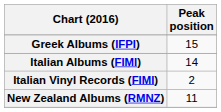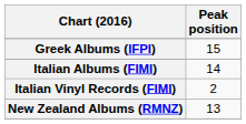 <table class="wikitable sortable plainrowheaders" style="text-align:center">
 <tr>
 <th scope="col">Chart (2016)</th>
 <th scope="col">Peak<br> position</th>
 </tr>
 <tr>
 </tr>
 <tr>
 </tr>
 <tr>
 </tr>
 <tr>
 </tr>
 <tr>
 </tr>
 <tr>
 </tr>
 <tr>
 </tr>
 <tr>
 </tr>
 <tr>
 </tr>
 <tr>
 </tr>
 <tr>
 </tr>
 <tr>
 <th scope="row">Greek Albums (<a href='#'>IFPI</a>)</th>
 <td>15</td>
 </tr>
 <tr>
 </tr>
 <tr>
 <th scope="row">Italian Albums (<a href='#'>FIMI</a>)</th>
 <td>14</td>
 </tr>
 <tr>
 <th scope="row">Italian Vinyl Records (<a href='#'>FIMI</a>)</th>
 <td>2</td>
 </tr>
 <tr>
 <th scope="row">New Zealand Albums (<a href='#'>RMNZ</a>)</th>
-<td>11</td>
+<td>13</td>
 </tr>
 <tr>
 </tr>
 <tr>
 </tr>
 <tr>
 </tr>
 <tr>
 </tr>
 <tr>
 </tr>
 <tr>
 </tr>
 <tr>
 </tr>
 </table>
